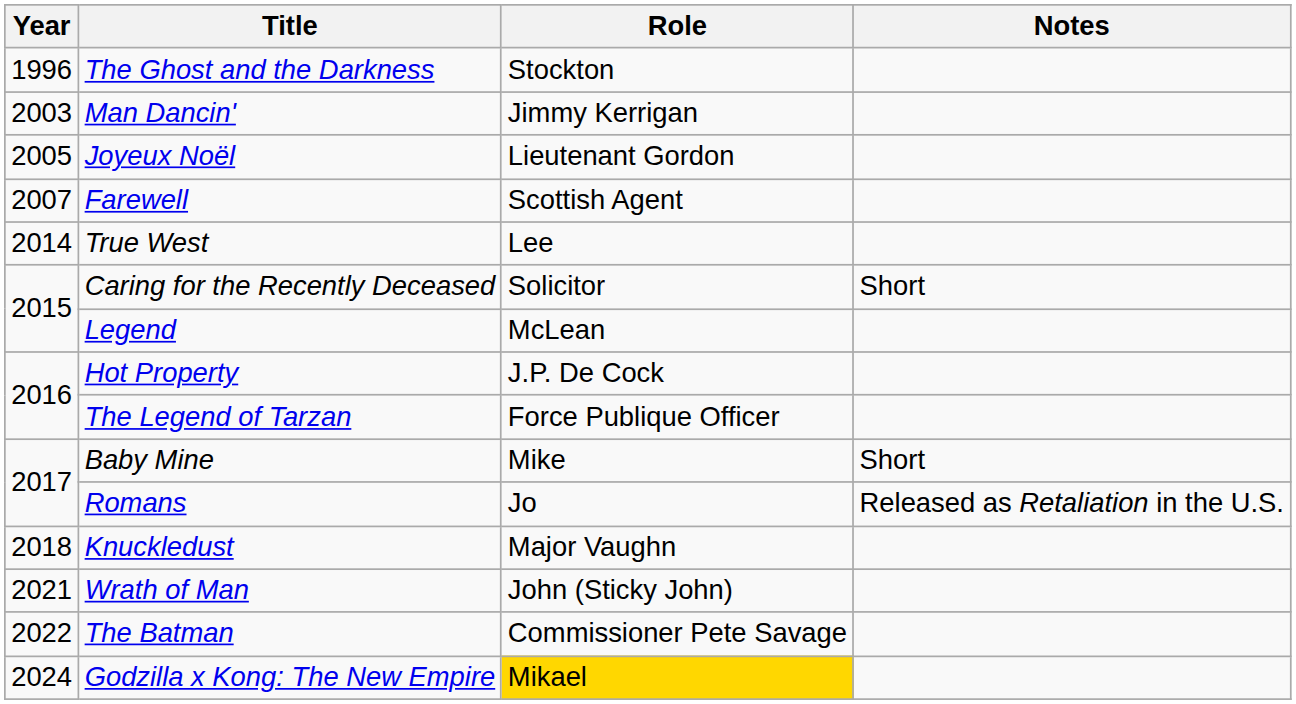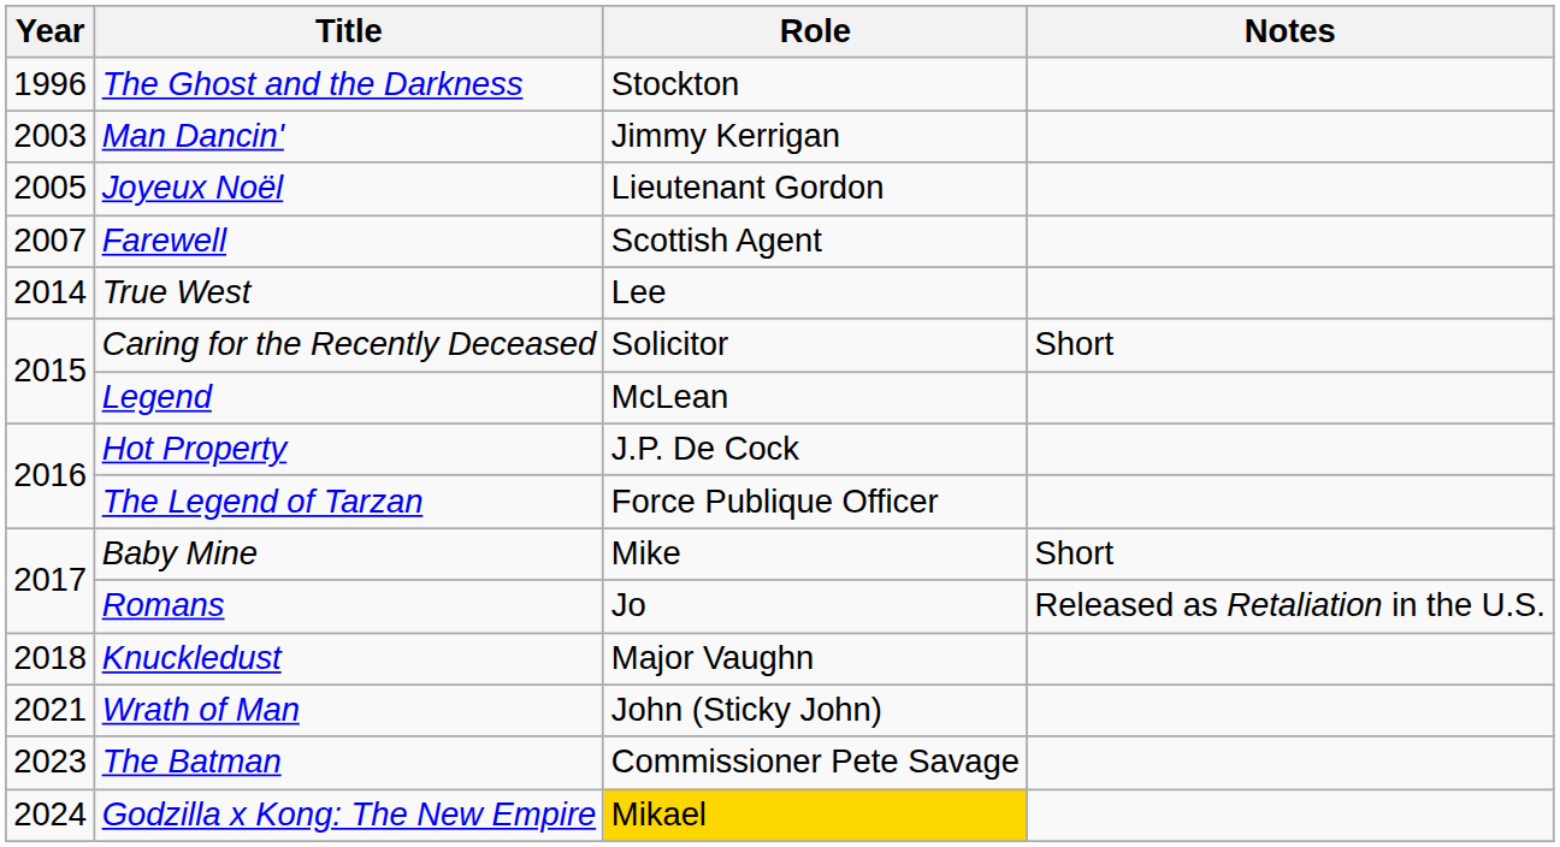 <table class="wikitable">
 <tr>
 <th>Year</th>
 <th>Title</th>
 <th>Role</th>
 <th>Notes</th>
 </tr>
 <tr>
 <td>1996</td>
 <td><em><a href='#'>The Ghost and the Darkness</a></em></td>
 <td>Stockton</td>
 <td></td>
 </tr>
 <tr>
 <td>2003</td>
 <td><em><a href='#'>Man Dancin'</a></em></td>
 <td>Jimmy Kerrigan</td>
 <td></td>
 </tr>
 <tr>
 <td>2005</td>
 <td><em><a href='#'>Joyeux Noël</a></em></td>
 <td>Lieutenant Gordon</td>
 <td></td>
 </tr>
 <tr>
 <td>2007</td>
 <td><em><a href='#'>Farewell</a></em></td>
 <td>Scottish Agent</td>
 <td></td>
 </tr>
 <tr>
 <td>2014</td>
 <td><em>True West</em></td>
 <td>Lee</td>
 <td></td>
 </tr>
 <tr>
 <td rowspan="2">2015</td>
 <td><em>Caring for the Recently Deceased</em></td>
 <td>Solicitor</td>
 <td>Short</td>
 </tr>
 <tr>
 <td><em><a href='#'>Legend</a></em></td>
 <td>McLean</td>
 <td></td>
 </tr>
 <tr>
 <td rowspan="2">2016</td>
 <td><em><a href='#'>Hot Property</a></em></td>
 <td>J.P. De Cock</td>
 <td></td>
 </tr>
 <tr>
 <td><em><a href='#'>The Legend of Tarzan</a></em></td>
 <td>Force Publique Officer</td>
 <td></td>
 </tr>
 <tr>
 <td rowspan="2">2017</td>
 <td><em>Baby Mine</em></td>
 <td>Mike</td>
 <td>Short</td>
 </tr>
 <tr>
 <td><em><a href='#'>Romans</a></em></td>
 <td>Jo</td>
 <td>Released as <em>Retaliation</em> in the U.S.</td>
 </tr>
 <tr>
 <td>2018</td>
 <td><em><a href='#'>Knuckledust</a></em></td>
 <td>Major Vaughn</td>
 <td></td>
 </tr>
 <tr>
 <td>2021</td>
 <td><em><a href='#'>Wrath of Man</a></em></td>
 <td>John (Sticky John)</td>
 <td></td>
 </tr>
 <tr>
-<td>2022</td>
+<td>2023</td>
 <td><em><a href='#'>The Batman</a></em></td>
 <td>Commissioner Pete Savage</td>
 <td></td>
 </tr>
 <tr>
 <td>2024</td>
 <td><em><a href='#'>Godzilla x Kong: The New Empire</a></em></td>
 <td style="background: gold;">Mikael</td>
 <td></td>
 </tr>
 </table>
